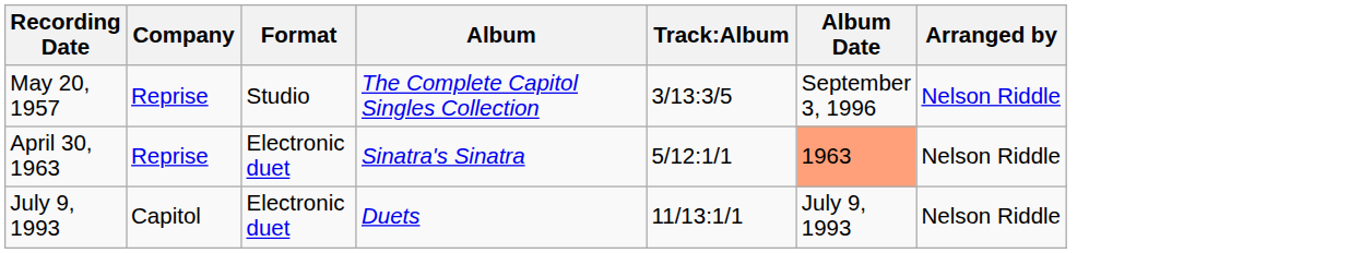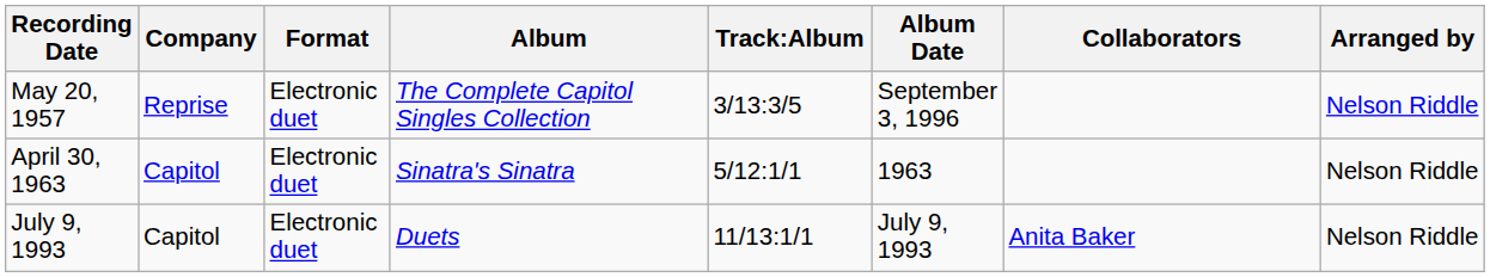 <table class="wikitable">
 <tr>
 <th width="75">Recording Date</th>
 <th width="75">Company</th>
 <th width="75">Format</th>
 <th style="width:200px;">Album</th>
 <th style="width:100px;">Track:Album</th>
 <th width="50">Album Date</th>
+<th style="width:200px;">Collaborators</th>
 <th style="width:100px;">Arranged by</th>
 </tr>
 <tr>
 <td>May 20, 1957</td>
 <td><a href='#'>Reprise</a></td>
-<td>Studio</td>
+<td>Electronic <a href='#'>duet</a></td>
 <td><em><a href='#'>The Complete Capitol Singles Collection</a></em></td>
 <td>3/13:3/5</td>
 <td>September 3, 1996</td>
+<td></td>
 <td><a href='#'>Nelson Riddle</a></td>
 </tr>
 <tr>
 <td>April 30, 1963</td>
-<td><a href='#'>Reprise</a></td>
+<td><a href='#'>Capitol</a></td>
 <td>Electronic <a href='#'>duet</a></td>
 <td><em><a href='#'>Sinatra's Sinatra</a></em></td>
 <td>5/12:1/1</td>
-<td style="background: lightsalmon;">1963</td>
+<td>1963</td>
+<td></td>
 <td>Nelson Riddle</td>
 </tr>
 <tr>
 <td>July 9, 1993</td>
 <td>Capitol</td>
 <td>Electronic <a href='#'>duet</a></td>
 <td><em><a href='#'>Duets</a></em></td>
 <td>11/13:1/1</td>
 <td>July 9, 1993</td>
+<td><a href='#'>Anita Baker</a></td>
 <td>Nelson Riddle</td>
 </tr>
 </table>
